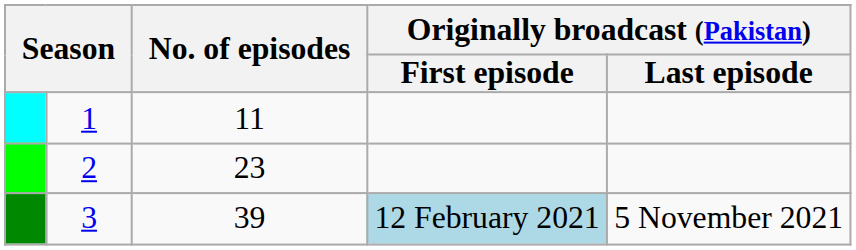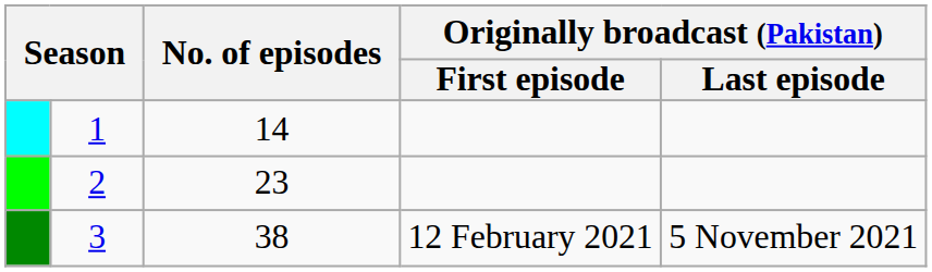 <table class="wikitable" style="text-align:center">
 <tr>
 <th style="padding: 0 8px" colspan="2" rowspan="2">Season</th>
 <th style="padding: 0 8px" rowspan="2">No. of episodes</th>
 <th colspan="2">Originally broadcast <small>(<a href='#'>Pakistan</a>)</small></th>
 </tr>
 <tr>
 <th style="padding: 0 8px">First episode</th>
 <th style="padding: 0 8px">Last episode</th>
 </tr>
 <tr>
 <td style="background:cyan;"></td>
 <td style="text-align:center;"><a href='#'>1</a></td>
-<td style="text-align:center;">11</td>
+<td style="text-align:center;">14</td>
 <td style="text-align:center;"></td>
 <td style="text-align:center;"></td>
 </tr>
 <tr>
 <td style="background:#0f0;"></td>
 <td style="text-align:center;"><a href='#'>2</a></td>
 <td style="text-align:center;">23</td>
 <td style="text-align:center;"></td>
 <td style="text-align:center;"></td>
 </tr>
 <tr>
 <td style="background:#080;"></td>
 <td style="text-align:center;"><a href='#'>3</a></td>
-<td style="text-align:center;">39</td>
-<td style="background: lightblue; text-align:center;">12 February 2021</td>
+<td style="text-align:center;">38</td>
+<td style="text-align:center;">12 February 2021</td>
 <td style="text-align:center;">5 November 2021</td>
 </tr>
 </table>
